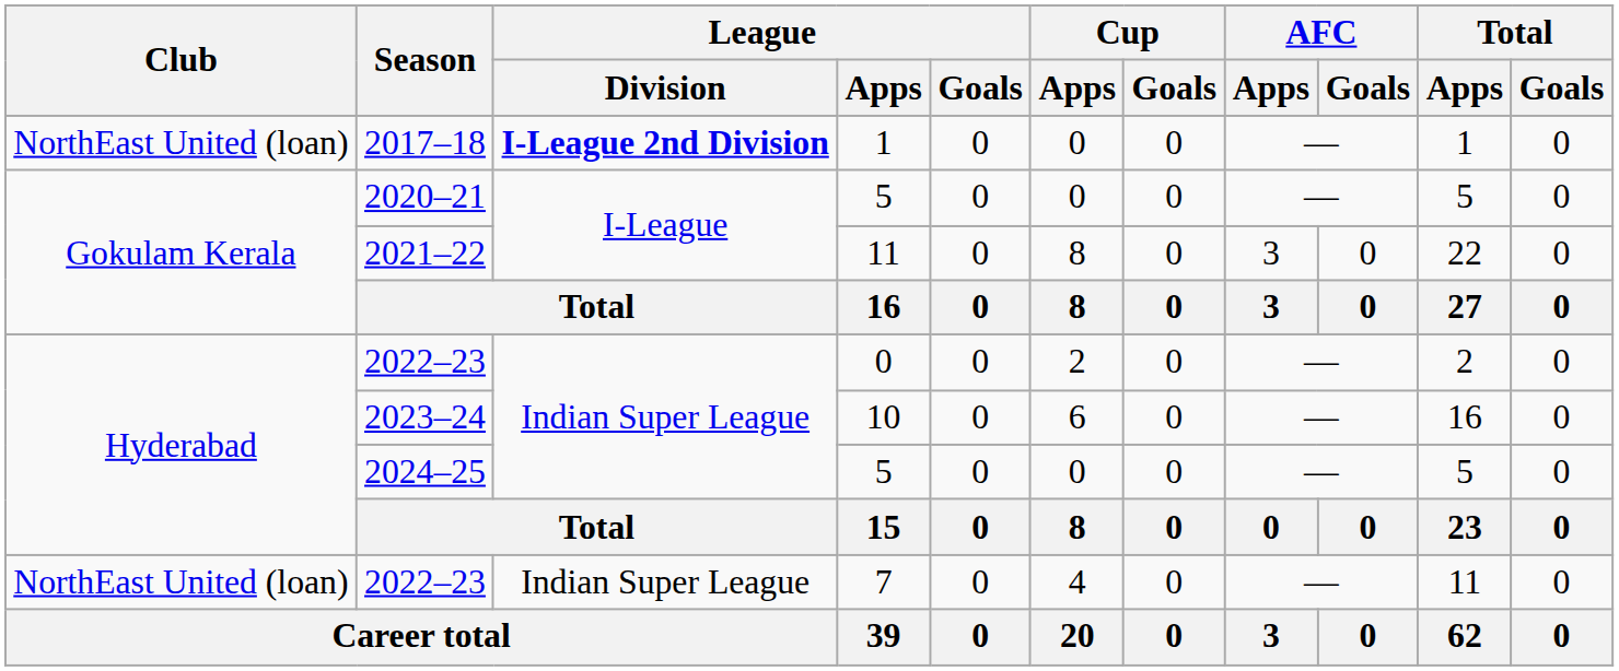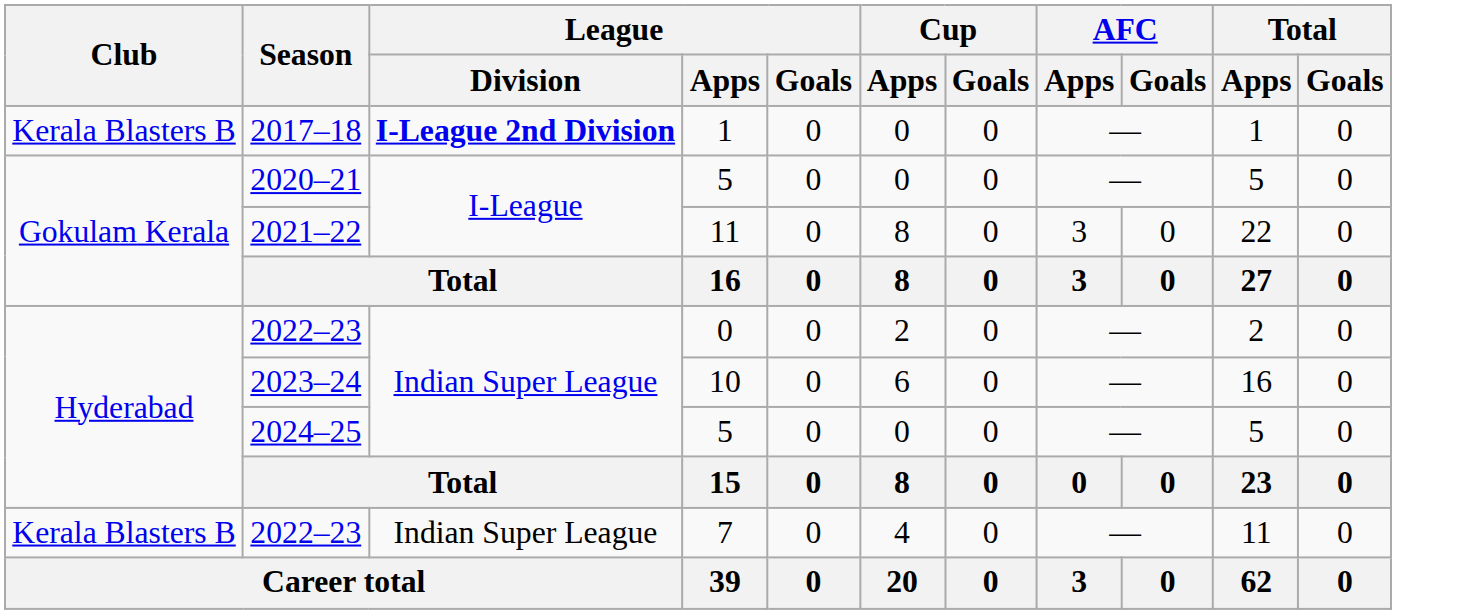 <table class=wikitable style=text-align:center>
 <tr>
 <th rowspan="2">Club</th>
 <th rowspan="2">Season</th>
 <th colspan="3">League</th>
 <th colspan="2">Cup</th>
 <th colspan="2"><a href='#'>AFC</a></th>
 <th colspan="2">Total</th>
 </tr>
 <tr>
 <th>Division</th>
 <th>Apps</th>
 <th>Goals</th>
 <th>Apps</th>
 <th>Goals</th>
 <th>Apps</th>
 <th>Goals</th>
 <th>Apps</th>
 <th>Goals</th>
 </tr>
 <tr>
-<td rowspan="1"><a href='#'>NorthEast United</a> (loan)</td>
+<td rowspan="1"><a href='#'>Kerala Blasters B</a></td>
 <td><a href='#'>2017–18</a></td>
 <td rowspan="1"><strong><a href='#'>I-League 2nd Division</a></strong></td>
 <td>1</td>
 <td>0</td>
 <td>0</td>
 <td>0</td>
 <td colspan="2">—</td>
 <td>1</td>
 <td>0</td>
 </tr>
 <tr>
 <td rowspan="3"><a href='#'>Gokulam Kerala</a></td>
 <td><a href='#'>2020–21</a></td>
 <td rowspan="2"><a href='#'>I-League</a></td>
 <td>5</td>
 <td>0</td>
 <td>0</td>
 <td>0</td>
 <td colspan="2">—</td>
 <td>5</td>
 <td>0</td>
 </tr>
 <tr>
 <td><a href='#'>2021–22</a></td>
 <td>11</td>
 <td>0</td>
 <td>8</td>
 <td>0</td>
 <td>3</td>
 <td>0</td>
 <td>22</td>
 <td>0</td>
 </tr>
 <tr>
 <th colspan="2">Total</th>
 <th>16</th>
 <th>0</th>
 <th>8</th>
 <th>0</th>
 <th>3</th>
 <th>0</th>
 <th>27</th>
 <th>0</th>
 </tr>
 <tr>
 <td rowspan="4"><a href='#'>Hyderabad</a></td>
 <td><a href='#'>2022–23</a></td>
 <td rowspan="3"><a href='#'>Indian Super League</a></td>
 <td>0</td>
 <td>0</td>
 <td>2</td>
 <td>0</td>
 <td colspan="2">—</td>
 <td>2</td>
 <td>0</td>
 </tr>
 <tr>
 <td><a href='#'>2023–24</a></td>
 <td>10</td>
 <td>0</td>
 <td>6</td>
 <td>0</td>
 <td colspan="2">—</td>
 <td>16</td>
 <td>0</td>
 </tr>
 <tr>
 <td><a href='#'>2024–25</a></td>
 <td>5</td>
 <td>0</td>
 <td>0</td>
 <td>0</td>
 <td colspan="2">—</td>
 <td>5</td>
 <td>0</td>
 </tr>
 <tr>
 <th colspan="2">Total</th>
 <th>15</th>
 <th>0</th>
 <th>8</th>
 <th>0</th>
 <th>0</th>
 <th>0</th>
 <th>23</th>
 <th>0</th>
 </tr>
 <tr>
-<td rowspan="1"><a href='#'>NorthEast United</a> (loan)</td>
+<td rowspan="1"><a href='#'>Kerala Blasters B</a></td>
 <td><a href='#'>2022–23</a></td>
 <td rowspan="1">Indian Super League</td>
 <td>7</td>
 <td>0</td>
 <td>4</td>
 <td>0</td>
 <td colspan="2">—</td>
 <td>11</td>
 <td>0</td>
 </tr>
 <tr>
 <th colspan="3">Career total</th>
 <th>39</th>
 <th>0</th>
 <th>20</th>
 <th>0</th>
 <th>3</th>
 <th>0</th>
 <th>62</th>
 <th>0</th>
 </tr>
 </table>
